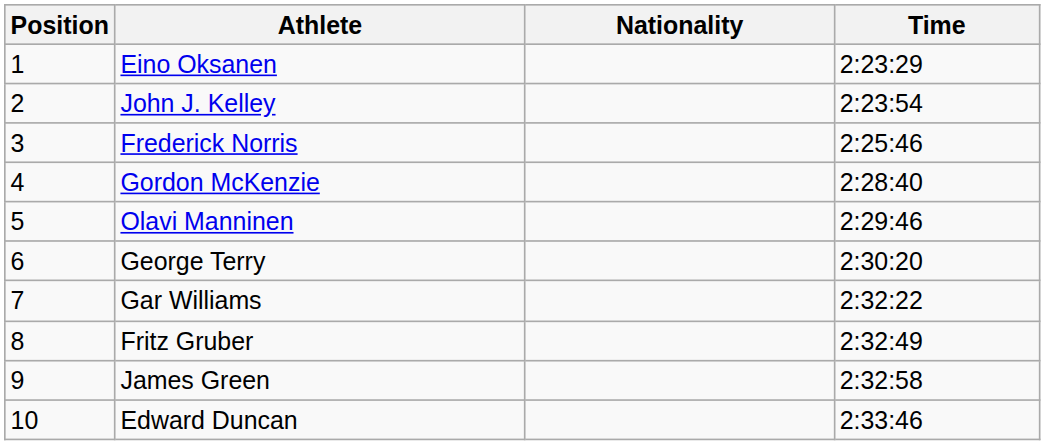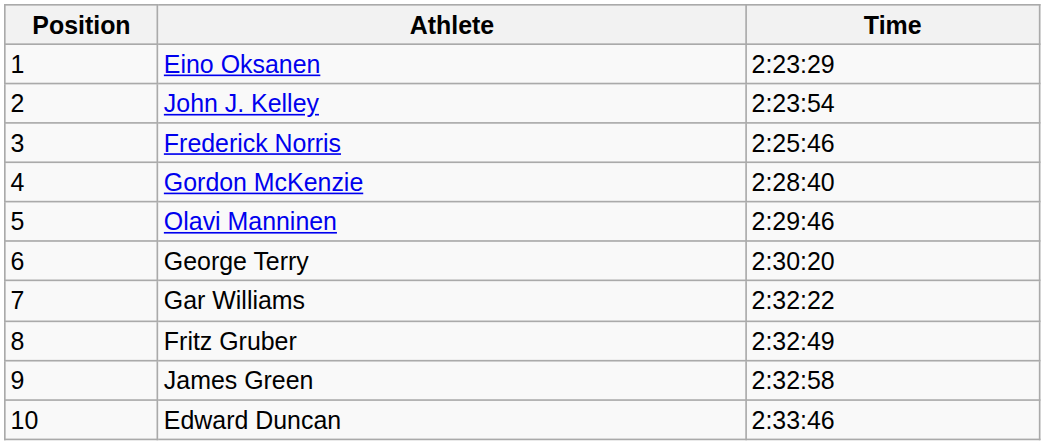 <table class="wikitable sortable"  style="font-size:95%; width:50%;">
 <tr>
 <th style="width:10%;">Position</th>
 <th style="width:40%;">Athlete</th>
-<th style="width:30%;">Nationality</th>
 <th style="width:20%;">Time</th>
 </tr>
 <tr>
 <td>1</td>
 <td><a href='#'>Eino Oksanen</a></td>
-<td></td>
 <td>2:23:29</td>
 </tr>
 <tr>
 <td>2</td>
 <td><a href='#'>John J. Kelley</a></td>
-<td></td>
 <td>2:23:54</td>
 </tr>
 <tr>
 <td>3</td>
 <td><a href='#'>Frederick Norris</a></td>
-<td></td>
 <td>2:25:46</td>
 </tr>
 <tr>
 <td>4</td>
 <td><a href='#'>Gordon McKenzie</a></td>
-<td></td>
 <td>2:28:40</td>
 </tr>
 <tr>
 <td>5</td>
 <td><a href='#'>Olavi Manninen</a></td>
-<td></td>
 <td>2:29:46</td>
 </tr>
 <tr>
 <td>6</td>
 <td>George Terry</td>
-<td></td>
 <td>2:30:20</td>
 </tr>
 <tr>
 <td>7</td>
 <td>Gar Williams</td>
-<td></td>
 <td>2:32:22</td>
 </tr>
 <tr>
 <td>8</td>
 <td>Fritz Gruber</td>
-<td></td>
 <td>2:32:49</td>
 </tr>
 <tr>
 <td>9</td>
 <td>James Green</td>
-<td></td>
 <td>2:32:58</td>
 </tr>
 <tr>
 <td>10</td>
 <td>Edward Duncan</td>
-<td></td>
 <td>2:33:46</td>
 </tr>
 </table>
